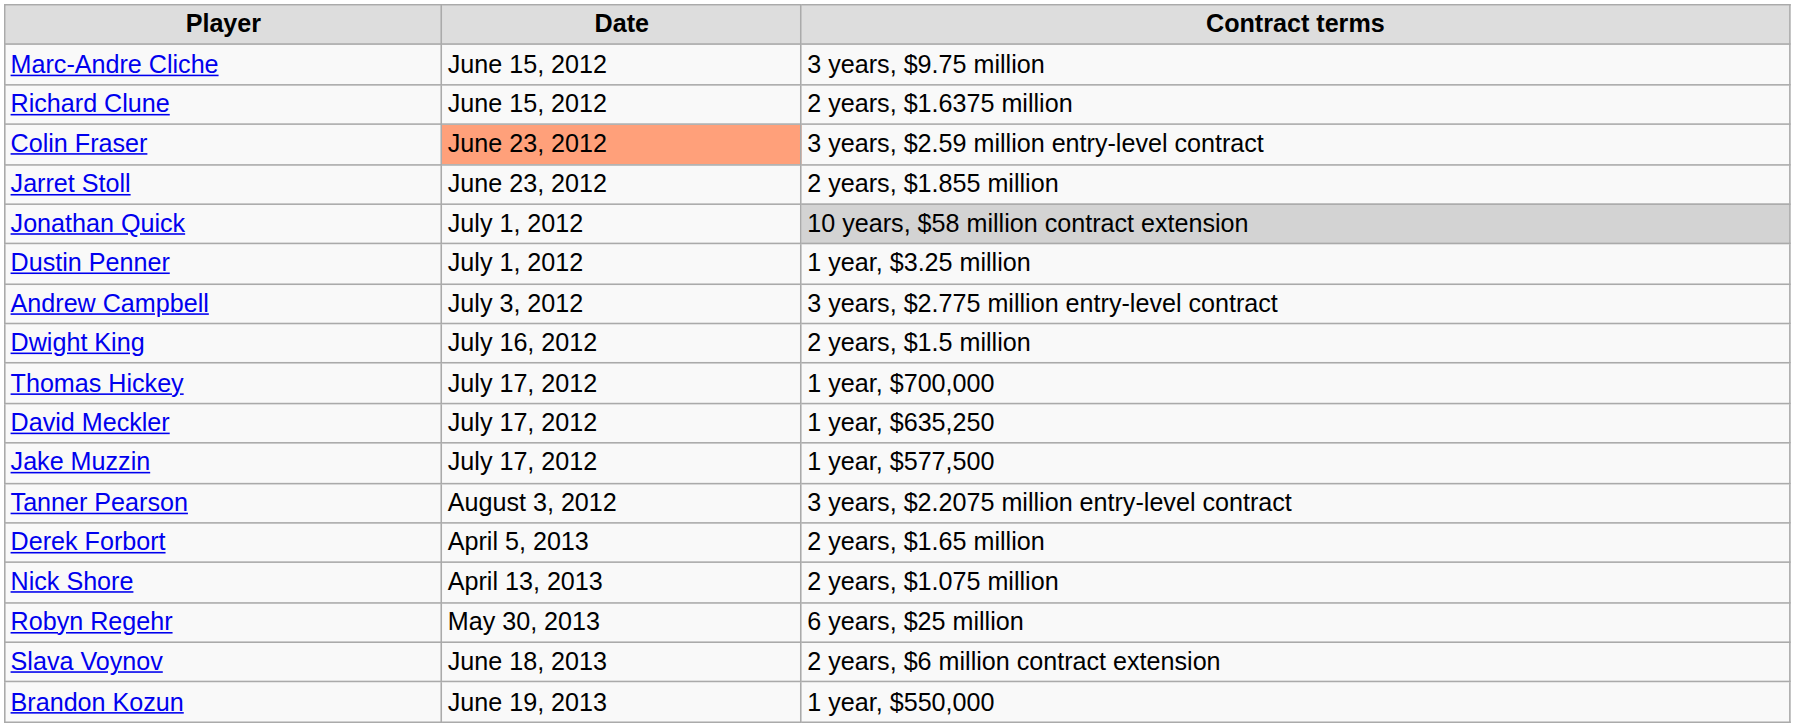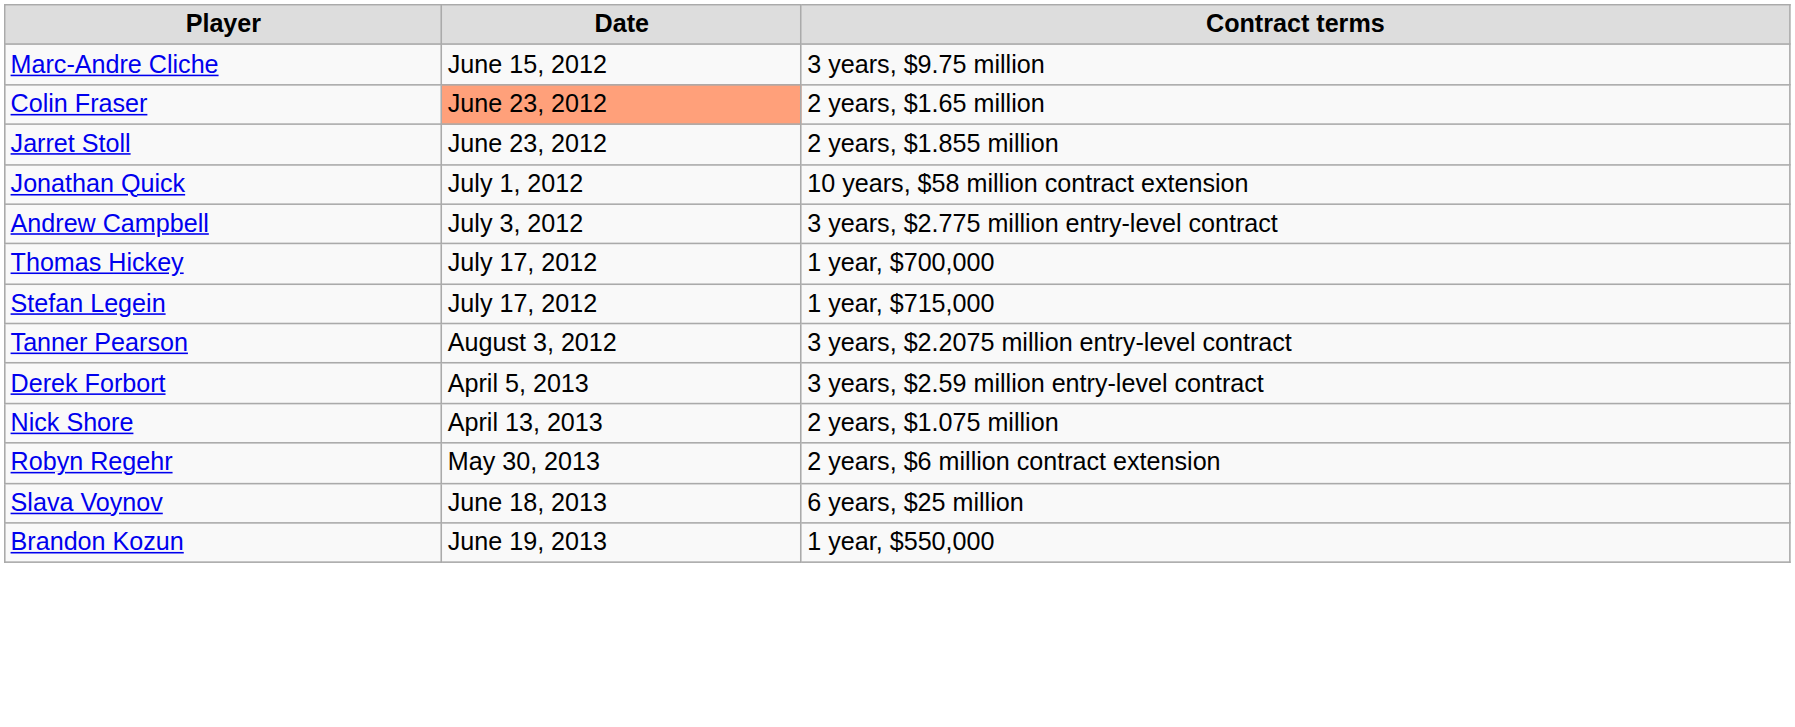 <table class="wikitable" width=90%>
 <tr align="center" bgcolor="#dddddd">
 <td><strong>Player</strong></td>
 <td><strong>Date</strong></td>
 <td><strong>Contract terms</strong></td>
 </tr>
 <tr>
 <td><a href='#'>Marc-Andre Cliche</a></td>
 <td>June 15, 2012</td>
 <td>3 years, $9.75 million</td>
 </tr>
 <tr>
-<td><a href='#'>Richard Clune</a></td>
-<td>June 15, 2012</td>
-<td>2 years, $1.6375 million</td>
-</tr>
-<tr>
 <td><a href='#'>Colin Fraser</a></td>
 <td style="background: lightsalmon;">June 23, 2012</td>
-<td>3 years, $2.59 million entry-level contract</td>
+<td>2 years, $1.65 million</td>
 </tr>
 <tr>
 <td><a href='#'>Jarret Stoll</a></td>
 <td>June 23, 2012</td>
 <td>2 years, $1.855 million</td>
 </tr>
 <tr>
 <td><a href='#'>Jonathan Quick</a></td>
 <td>July 1, 2012</td>
-<td style="background: lightgrey;">10 years, $58 million contract extension</td>
-</tr>
-<tr>
-<td><a href='#'>Dustin Penner</a></td>
-<td>July 1, 2012</td>
-<td>1 year, $3.25 million</td>
+<td>10 years, $58 million contract extension</td>
 </tr>
 <tr>
 <td><a href='#'>Andrew Campbell</a></td>
 <td>July 3, 2012</td>
 <td>3 years, $2.775 million entry-level contract</td>
 </tr>
 <tr>
-<td><a href='#'>Dwight King</a></td>
-<td>July 16, 2012</td>
-<td>2 years, $1.5 million</td>
-</tr>
-<tr>
 <td><a href='#'>Thomas Hickey</a></td>
 <td>July 17, 2012</td>
 <td>1 year, $700,000</td>
 </tr>
 <tr>
-<td><a href='#'>David Meckler</a></td>
+<td><a href='#'>Stefan Legein</a></td>
 <td>July 17, 2012</td>
-<td>1 year, $635,250</td>
-</tr>
-<tr>
-<td><a href='#'>Jake Muzzin</a></td>
-<td>July 17, 2012</td>
-<td>1 year, $577,500</td>
+<td>1 year, $715,000</td>
 </tr>
 <tr>
 <td><a href='#'>Tanner Pearson</a></td>
 <td>August 3, 2012</td>
 <td>3 years, $2.2075 million entry-level contract</td>
 </tr>
 <tr>
 <td><a href='#'>Derek Forbort</a></td>
 <td>April 5, 2013</td>
-<td>2 years, $1.65 million</td>
+<td>3 years, $2.59 million entry-level contract</td>
 </tr>
 <tr>
 <td><a href='#'>Nick Shore</a></td>
 <td>April 13, 2013</td>
 <td>2 years, $1.075 million</td>
 </tr>
 <tr>
 <td><a href='#'>Robyn Regehr</a></td>
 <td>May 30, 2013</td>
-<td>6 years, $25 million</td>
+<td>2 years, $6 million contract extension</td>
 </tr>
 <tr>
 <td><a href='#'>Slava Voynov</a></td>
 <td>June 18, 2013</td>
-<td>2 years, $6 million contract extension</td>
+<td>6 years, $25 million</td>
 </tr>
 <tr>
 <td><a href='#'>Brandon Kozun</a></td>
 <td>June 19, 2013</td>
 <td>1 year, $550,000</td>
 </tr>
 </table>
